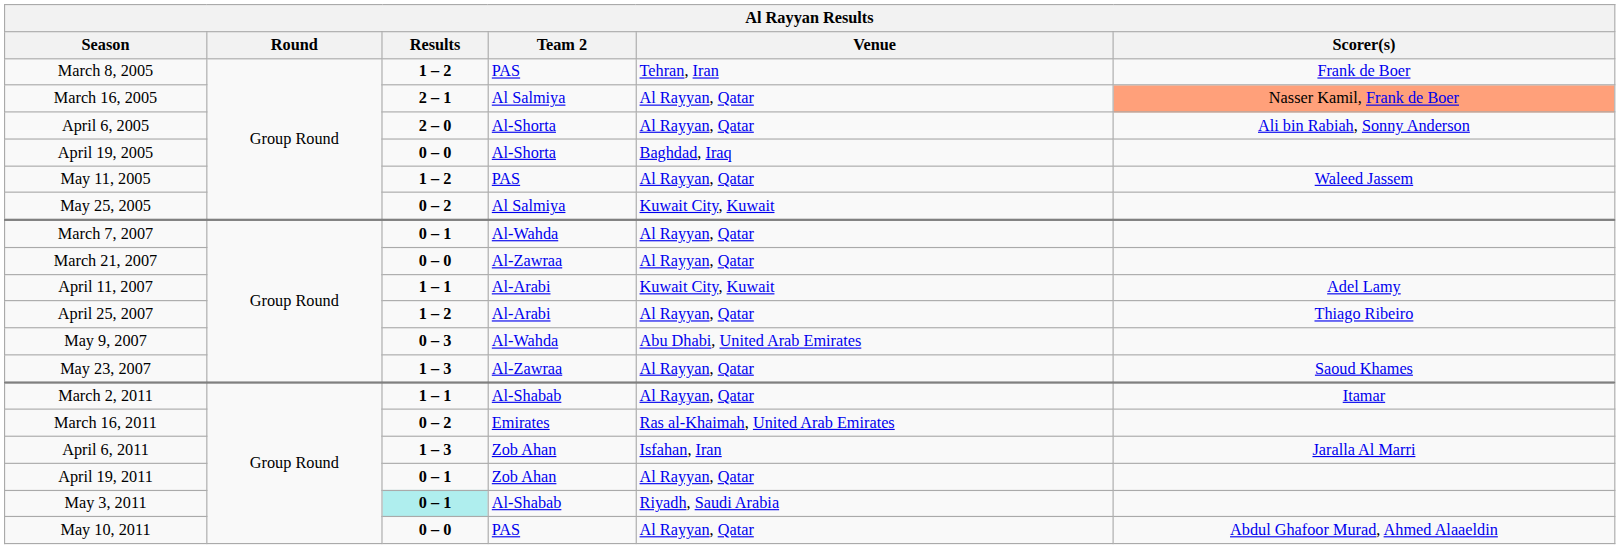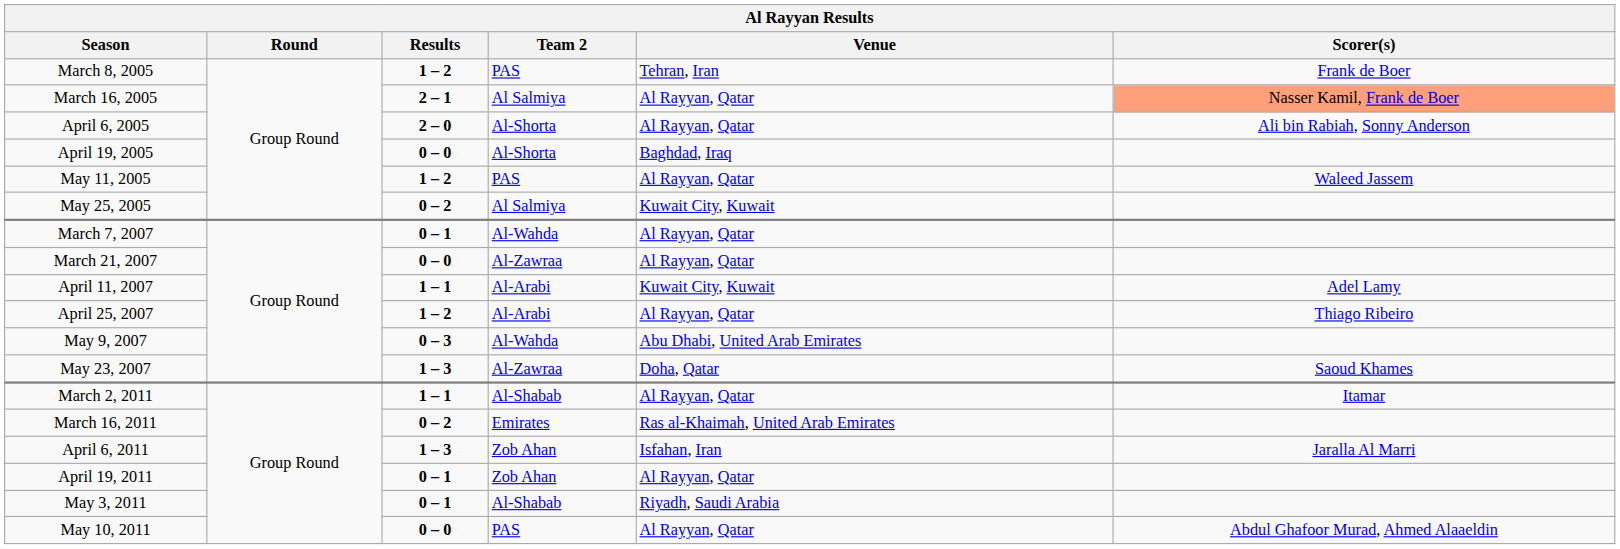 <table class="wikitable" style="width:90%; text-align:center; font-size: 90%;">
 <tr>
 <th colspan=6>Al Rayyan Results</th>
 </tr>
 <tr>
 <th>Season</th>
 <th>Round</th>
 <th>Results</th>
 <th>Team 2</th>
 <th>Venue</th>
 <th>Scorer(s)</th>
 </tr>
 <tr>
 <td>March 8, 2005</td>
 <td rowspan=6>Group Round</td>
 <td><strong>1 – 2</strong></td>
 <td align=left> <a href='#'>PAS</a></td>
 <td align=left><a href='#'>Tehran</a>, <a href='#'>Iran</a></td>
 <td><a href='#'>Frank de Boer</a></td>
 </tr>
 <tr>
 <td>March 16, 2005</td>
 <td><strong>2 – 1</strong></td>
 <td align=left> <a href='#'>Al Salmiya</a></td>
 <td align=left><a href='#'>Al Rayyan</a>, <a href='#'>Qatar</a></td>
 <td style="background: lightsalmon;">Nasser Kamil, <a href='#'>Frank de Boer</a></td>
 </tr>
 <tr>
 <td>April 6, 2005</td>
 <td><strong>2 – 0</strong></td>
 <td align=left> <a href='#'>Al-Shorta</a></td>
 <td align=left><a href='#'>Al Rayyan</a>, <a href='#'>Qatar</a></td>
 <td><a href='#'>Ali bin Rabiah</a>, <a href='#'>Sonny Anderson</a></td>
 </tr>
 <tr>
 <td>April 19, 2005</td>
 <td><strong>0 – 0</strong></td>
 <td align=left> <a href='#'>Al-Shorta</a></td>
 <td align=left><a href='#'>Baghdad</a>, <a href='#'>Iraq</a></td>
 <td></td>
 </tr>
 <tr>
 <td>May 11, 2005</td>
 <td><strong>1 – 2</strong></td>
 <td align=left> <a href='#'>PAS</a></td>
 <td align=left><a href='#'>Al Rayyan</a>, <a href='#'>Qatar</a></td>
 <td><a href='#'>Waleed Jassem</a></td>
 </tr>
 <tr style="border-bottom:2px solid gray;">
 <td>May 25, 2005</td>
 <td><strong>0 – 2</strong></td>
 <td align=left> <a href='#'>Al Salmiya</a></td>
 <td align=left><a href='#'>Kuwait City</a>, <a href='#'>Kuwait</a></td>
 <td></td>
 </tr>
 <tr>
 <td>March 7, 2007</td>
 <td rowspan=6>Group Round</td>
 <td><strong>0 – 1</strong></td>
 <td align=left> <a href='#'>Al-Wahda</a></td>
 <td align=left><a href='#'>Al Rayyan</a>, <a href='#'>Qatar</a></td>
 <td></td>
 </tr>
 <tr>
 <td>March 21, 2007</td>
 <td><strong>0 – 0</strong></td>
 <td align=left> <a href='#'>Al-Zawraa</a></td>
 <td align=left><a href='#'>Al Rayyan</a>, <a href='#'>Qatar</a></td>
 <td></td>
 </tr>
 <tr>
 <td>April 11, 2007</td>
 <td><strong>1 – 1</strong></td>
 <td align=left> <a href='#'>Al-Arabi</a></td>
 <td align=left><a href='#'>Kuwait City</a>, <a href='#'>Kuwait</a></td>
 <td><a href='#'>Adel Lamy</a></td>
 </tr>
 <tr>
 <td>April 25, 2007</td>
 <td><strong>1 – 2</strong></td>
 <td align=left> <a href='#'>Al-Arabi</a></td>
 <td align=left><a href='#'>Al Rayyan</a>, <a href='#'>Qatar</a></td>
 <td><a href='#'>Thiago Ribeiro</a></td>
 </tr>
 <tr>
 <td>May 9, 2007</td>
 <td><strong>0 – 3</strong></td>
 <td align=left> <a href='#'>Al-Wahda</a></td>
 <td align=left><a href='#'>Abu Dhabi</a>, <a href='#'>United Arab Emirates</a></td>
 <td></td>
 </tr>
 <tr style="border-bottom:2px solid gray;">
 <td>May 23, 2007</td>
 <td><strong>1 – 3</strong></td>
 <td align=left> <a href='#'>Al-Zawraa</a></td>
-<td align=left><a href='#'>Al Rayyan</a>, <a href='#'>Qatar</a></td>
+<td align=left><a href='#'>Doha</a>, <a href='#'>Qatar</a></td>
 <td><a href='#'>Saoud Khames</a></td>
 </tr>
 <tr>
 <td>March 2, 2011</td>
 <td rowspan=6>Group Round</td>
 <td><strong>1 – 1</strong></td>
 <td align=left> <a href='#'>Al-Shabab</a></td>
 <td align=left><a href='#'>Al Rayyan</a>, <a href='#'>Qatar</a></td>
 <td><a href='#'>Itamar</a></td>
 </tr>
 <tr>
 <td>March 16, 2011</td>
 <td><strong>0 – 2</strong></td>
 <td align=left> <a href='#'>Emirates</a></td>
 <td align=left><a href='#'>Ras al-Khaimah</a>, <a href='#'>United Arab Emirates</a></td>
 <td></td>
 </tr>
 <tr>
 <td>April 6, 2011</td>
 <td><strong>1 – 3</strong></td>
 <td align=left> <a href='#'>Zob Ahan</a></td>
 <td align=left><a href='#'>Isfahan</a>, <a href='#'>Iran</a></td>
 <td><a href='#'>Jaralla Al Marri</a></td>
 </tr>
 <tr>
 <td>April 19, 2011</td>
 <td><strong>0 – 1</strong></td>
 <td align=left> <a href='#'>Zob Ahan</a></td>
 <td align=left><a href='#'>Al Rayyan</a>, <a href='#'>Qatar</a></td>
 <td></td>
 </tr>
 <tr>
 <td>May 3, 2011</td>
-<td style="background: paleturquoise;"><strong>0 – 1</strong></td>
+<td><strong>0 – 1</strong></td>
 <td align=left> <a href='#'>Al-Shabab</a></td>
 <td align=left><a href='#'>Riyadh</a>, <a href='#'>Saudi Arabia</a></td>
 <td></td>
 </tr>
 <tr>
 <td>May 10, 2011</td>
 <td><strong>0 – 0</strong></td>
 <td align=left> <a href='#'>PAS</a></td>
 <td align=left><a href='#'>Al Rayyan</a>, <a href='#'>Qatar</a></td>
 <td><a href='#'>Abdul Ghafoor Murad</a>, <a href='#'>Ahmed Alaaeldin</a></td>
 </tr>
 </table>
